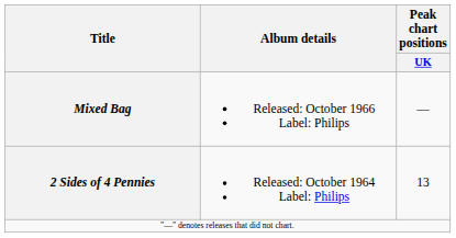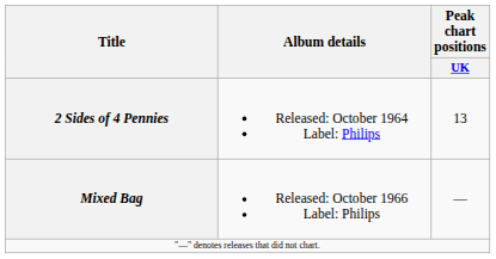 <table class="wikitable plainrowheaders" style="text-align:center;">
 <tr>
 <th rowspan="2" scope="col" style="width:15em;">Title</th>
 <th rowspan="2" scope="col" style="width:15em;">Album details</th>
 <th>Peak chart positions</th>
 </tr>
 <tr>
 <th scope="col" style="width:2em;font-size:90%;"><a href='#'>UK</a><br></th>
 </tr>
 <tr>
+<th scope="row"><em>2 Sides of 4 Pennies</em></th>
+<td><br><ul><li>Released: October 1964</li><li>Label: <a href='#'>Philips</a></li></ul></td>
+<td>13</td>
+</tr>
+<tr>
 <th scope="row"><em>Mixed Bag</em></th>
 <td><br><ul><li>Released: October 1966</li><li>Label: Philips</li></ul></td>
 <td>—</td>
 </tr>
 <tr>
-<th scope="row"><em>2 Sides of 4 Pennies</em></th>
-<td><br><ul><li>Released: October 1964</li><li>Label: <a href='#'>Philips</a></li></ul></td>
-<td>13</td>
-</tr>
-<tr>
 <td colspan="3" style="font-size:8pt">"—" denotes releases that did not chart.</td>
 </tr>
 </table>
